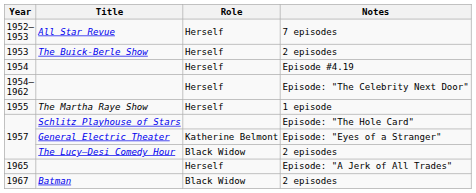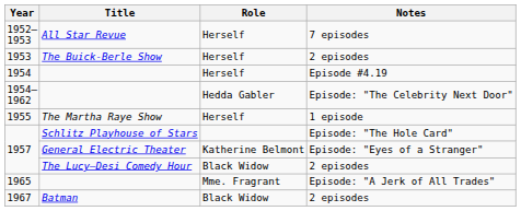 <table class="wikitable sortable">
 <tr>
 <th>Year</th>
 <th>Title</th>
 <th>Role</th>
 <th class="unsortable">Notes</th>
 </tr>
 <tr>
 <td>1952–<br>1953</td>
 <td><em><a href='#'>All Star Revue</a></em></td>
 <td>Herself</td>
 <td>7 episodes</td>
 </tr>
 <tr>
 <td>1953</td>
 <td><em><a href='#'>The Buick-Berle Show</a></em></td>
 <td>Herself</td>
 <td>2 episodes</td>
 </tr>
 <tr>
 <td>1954</td>
 <td><em></em></td>
 <td>Herself</td>
 <td>Episode #4.19</td>
 </tr>
 <tr>
 <td>1954–<br>1962</td>
 <td><em></em></td>
-<td>Herself</td>
+<td>Hedda Gabler</td>
 <td>Episode: "The Celebrity Next Door"</td>
 </tr>
 <tr>
 <td>1955</td>
 <td><em>The Martha Raye Show</em></td>
 <td>Herself</td>
 <td>1 episode</td>
 </tr>
 <tr>
 <td rowspan=3>1957</td>
 <td><em><a href='#'>Schlitz Playhouse of Stars</a></em></td>
 <td></td>
 <td>Episode: "The Hole Card"</td>
 </tr>
 <tr>
 <td><em><a href='#'>General Electric Theater</a></em></td>
 <td>Katherine Belmont</td>
 <td>Episode: "Eyes of a Stranger"</td>
 </tr>
 <tr>
 <td><em><a href='#'>The Lucy–Desi Comedy Hour</a></em></td>
 <td>Black Widow</td>
 <td>2 episodes</td>
 </tr>
 <tr>
 <td>1965</td>
 <td><em></em></td>
-<td>Herself</td>
+<td>Mme. Fragrant</td>
 <td>Episode: "A Jerk of All Trades"</td>
 </tr>
 <tr>
 <td>1967</td>
 <td><em><a href='#'>Batman</a></em></td>
 <td>Black Widow</td>
 <td>2 episodes</td>
 </tr>
 </table>
